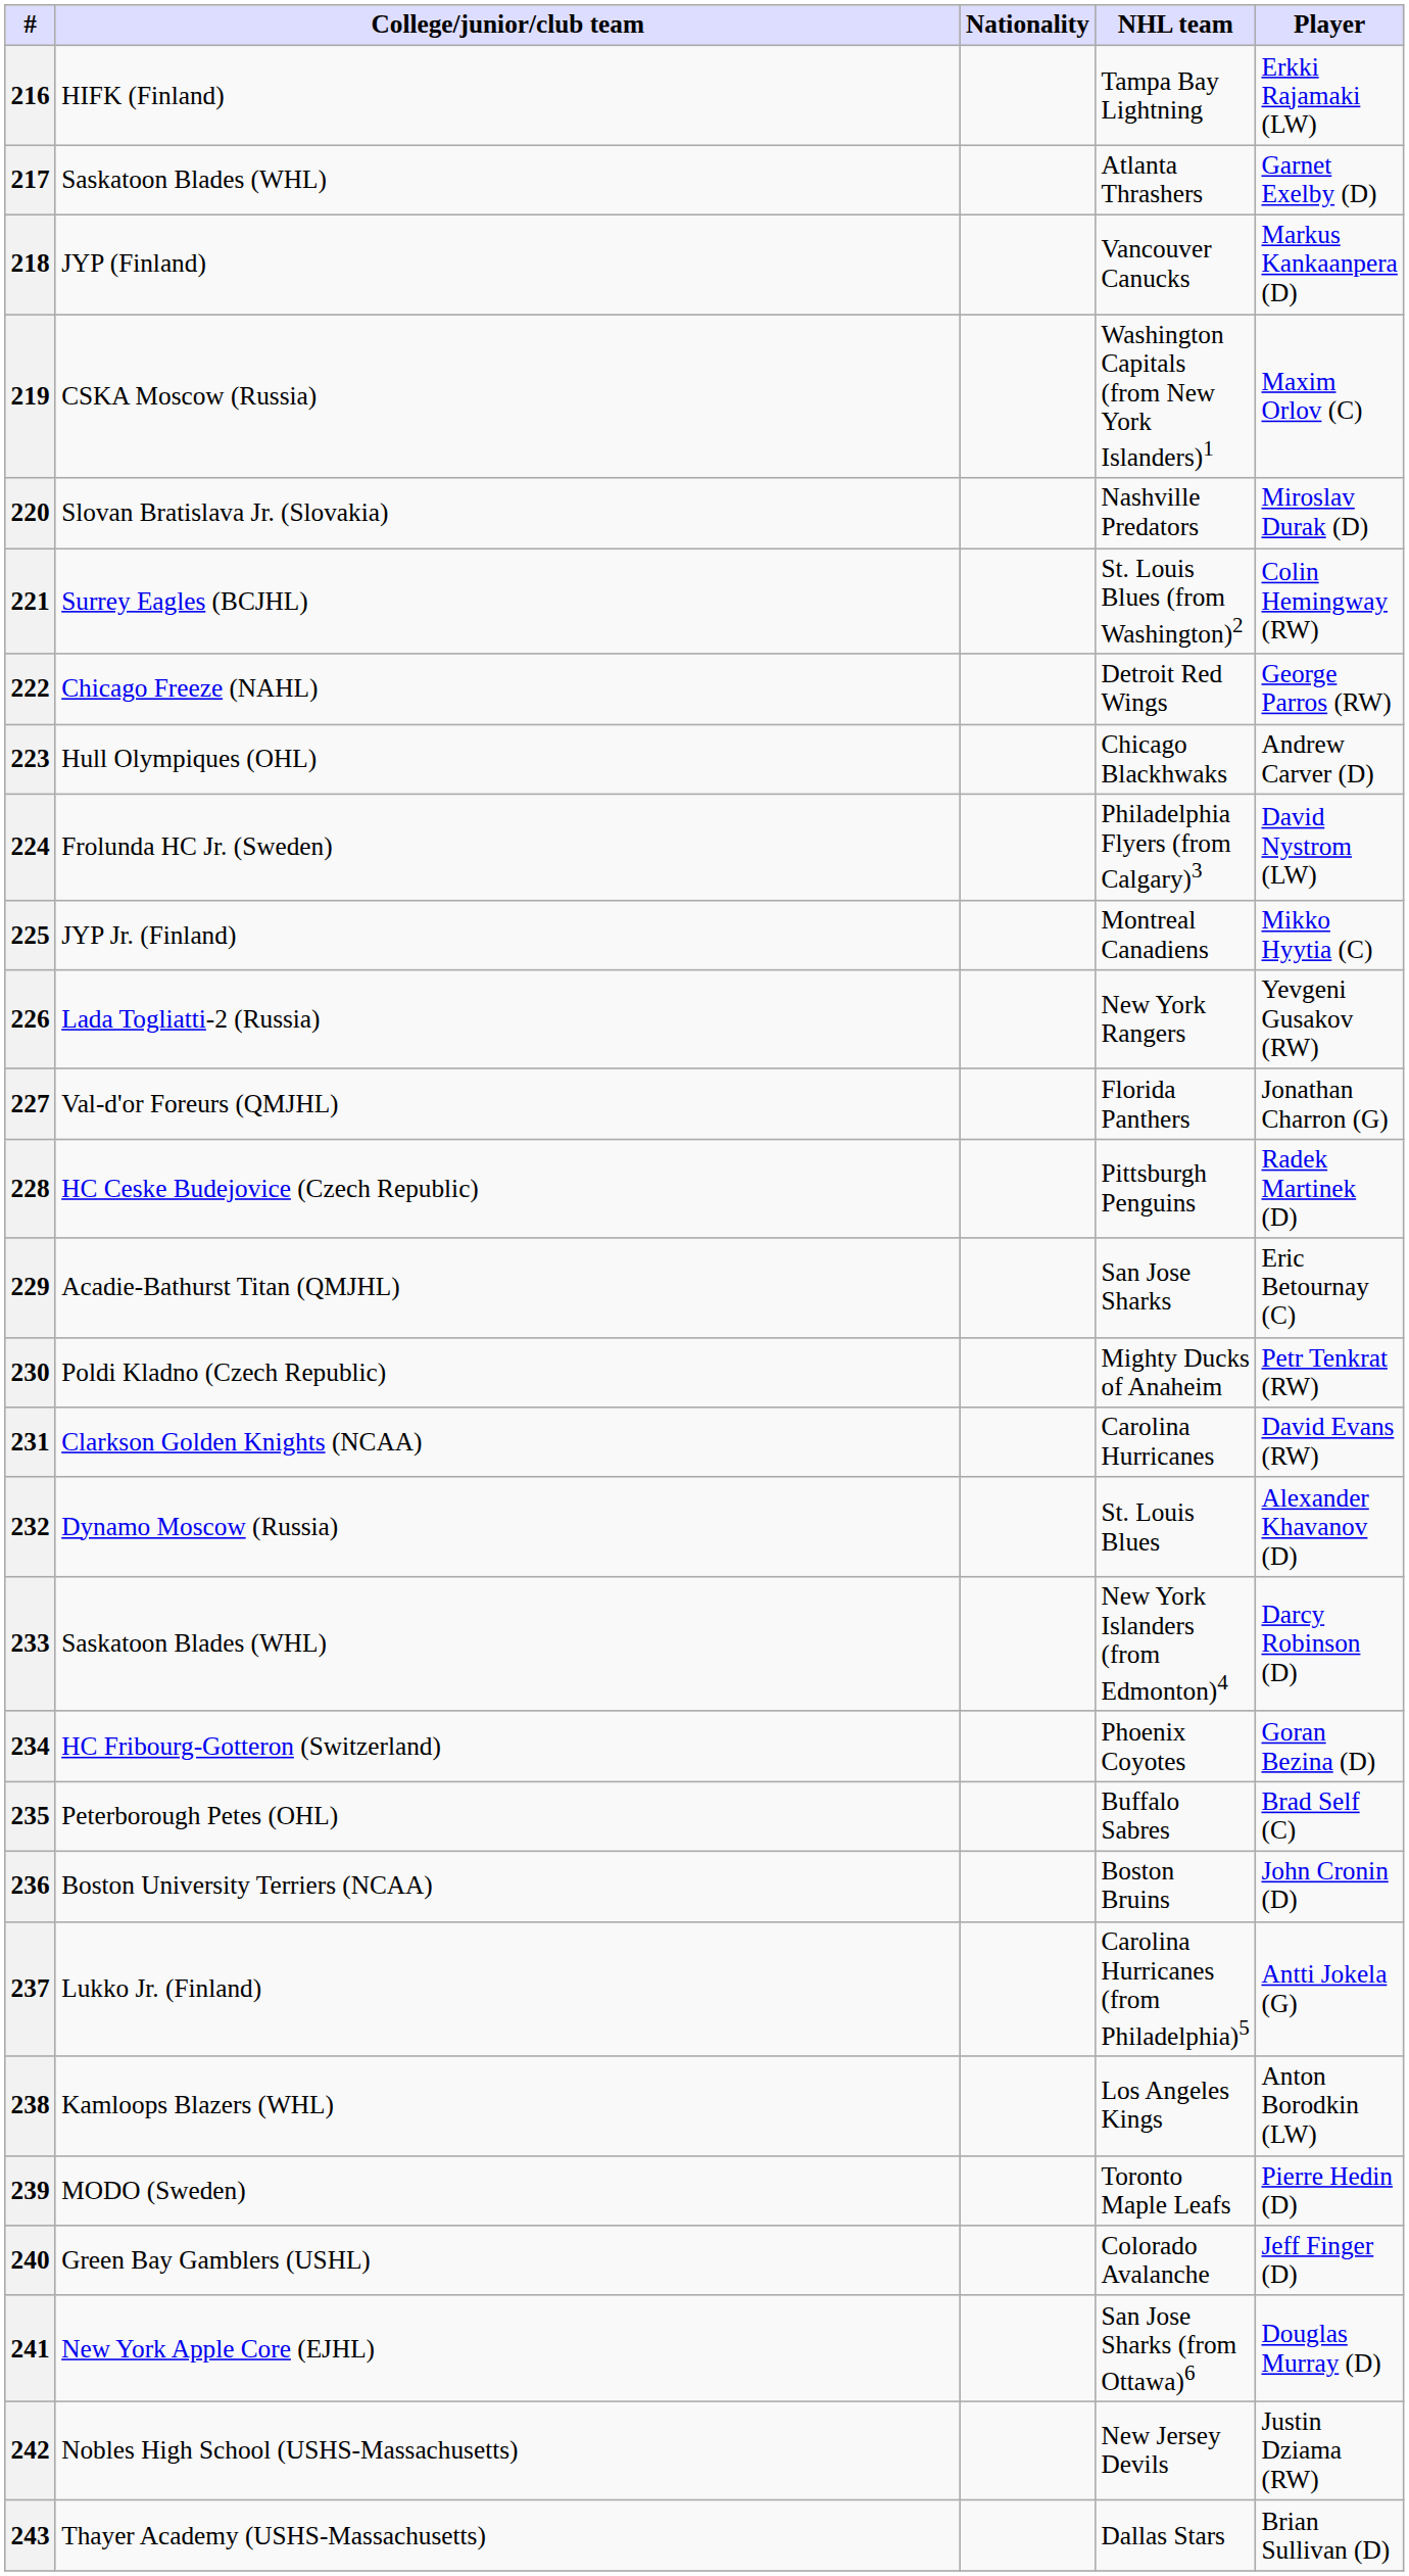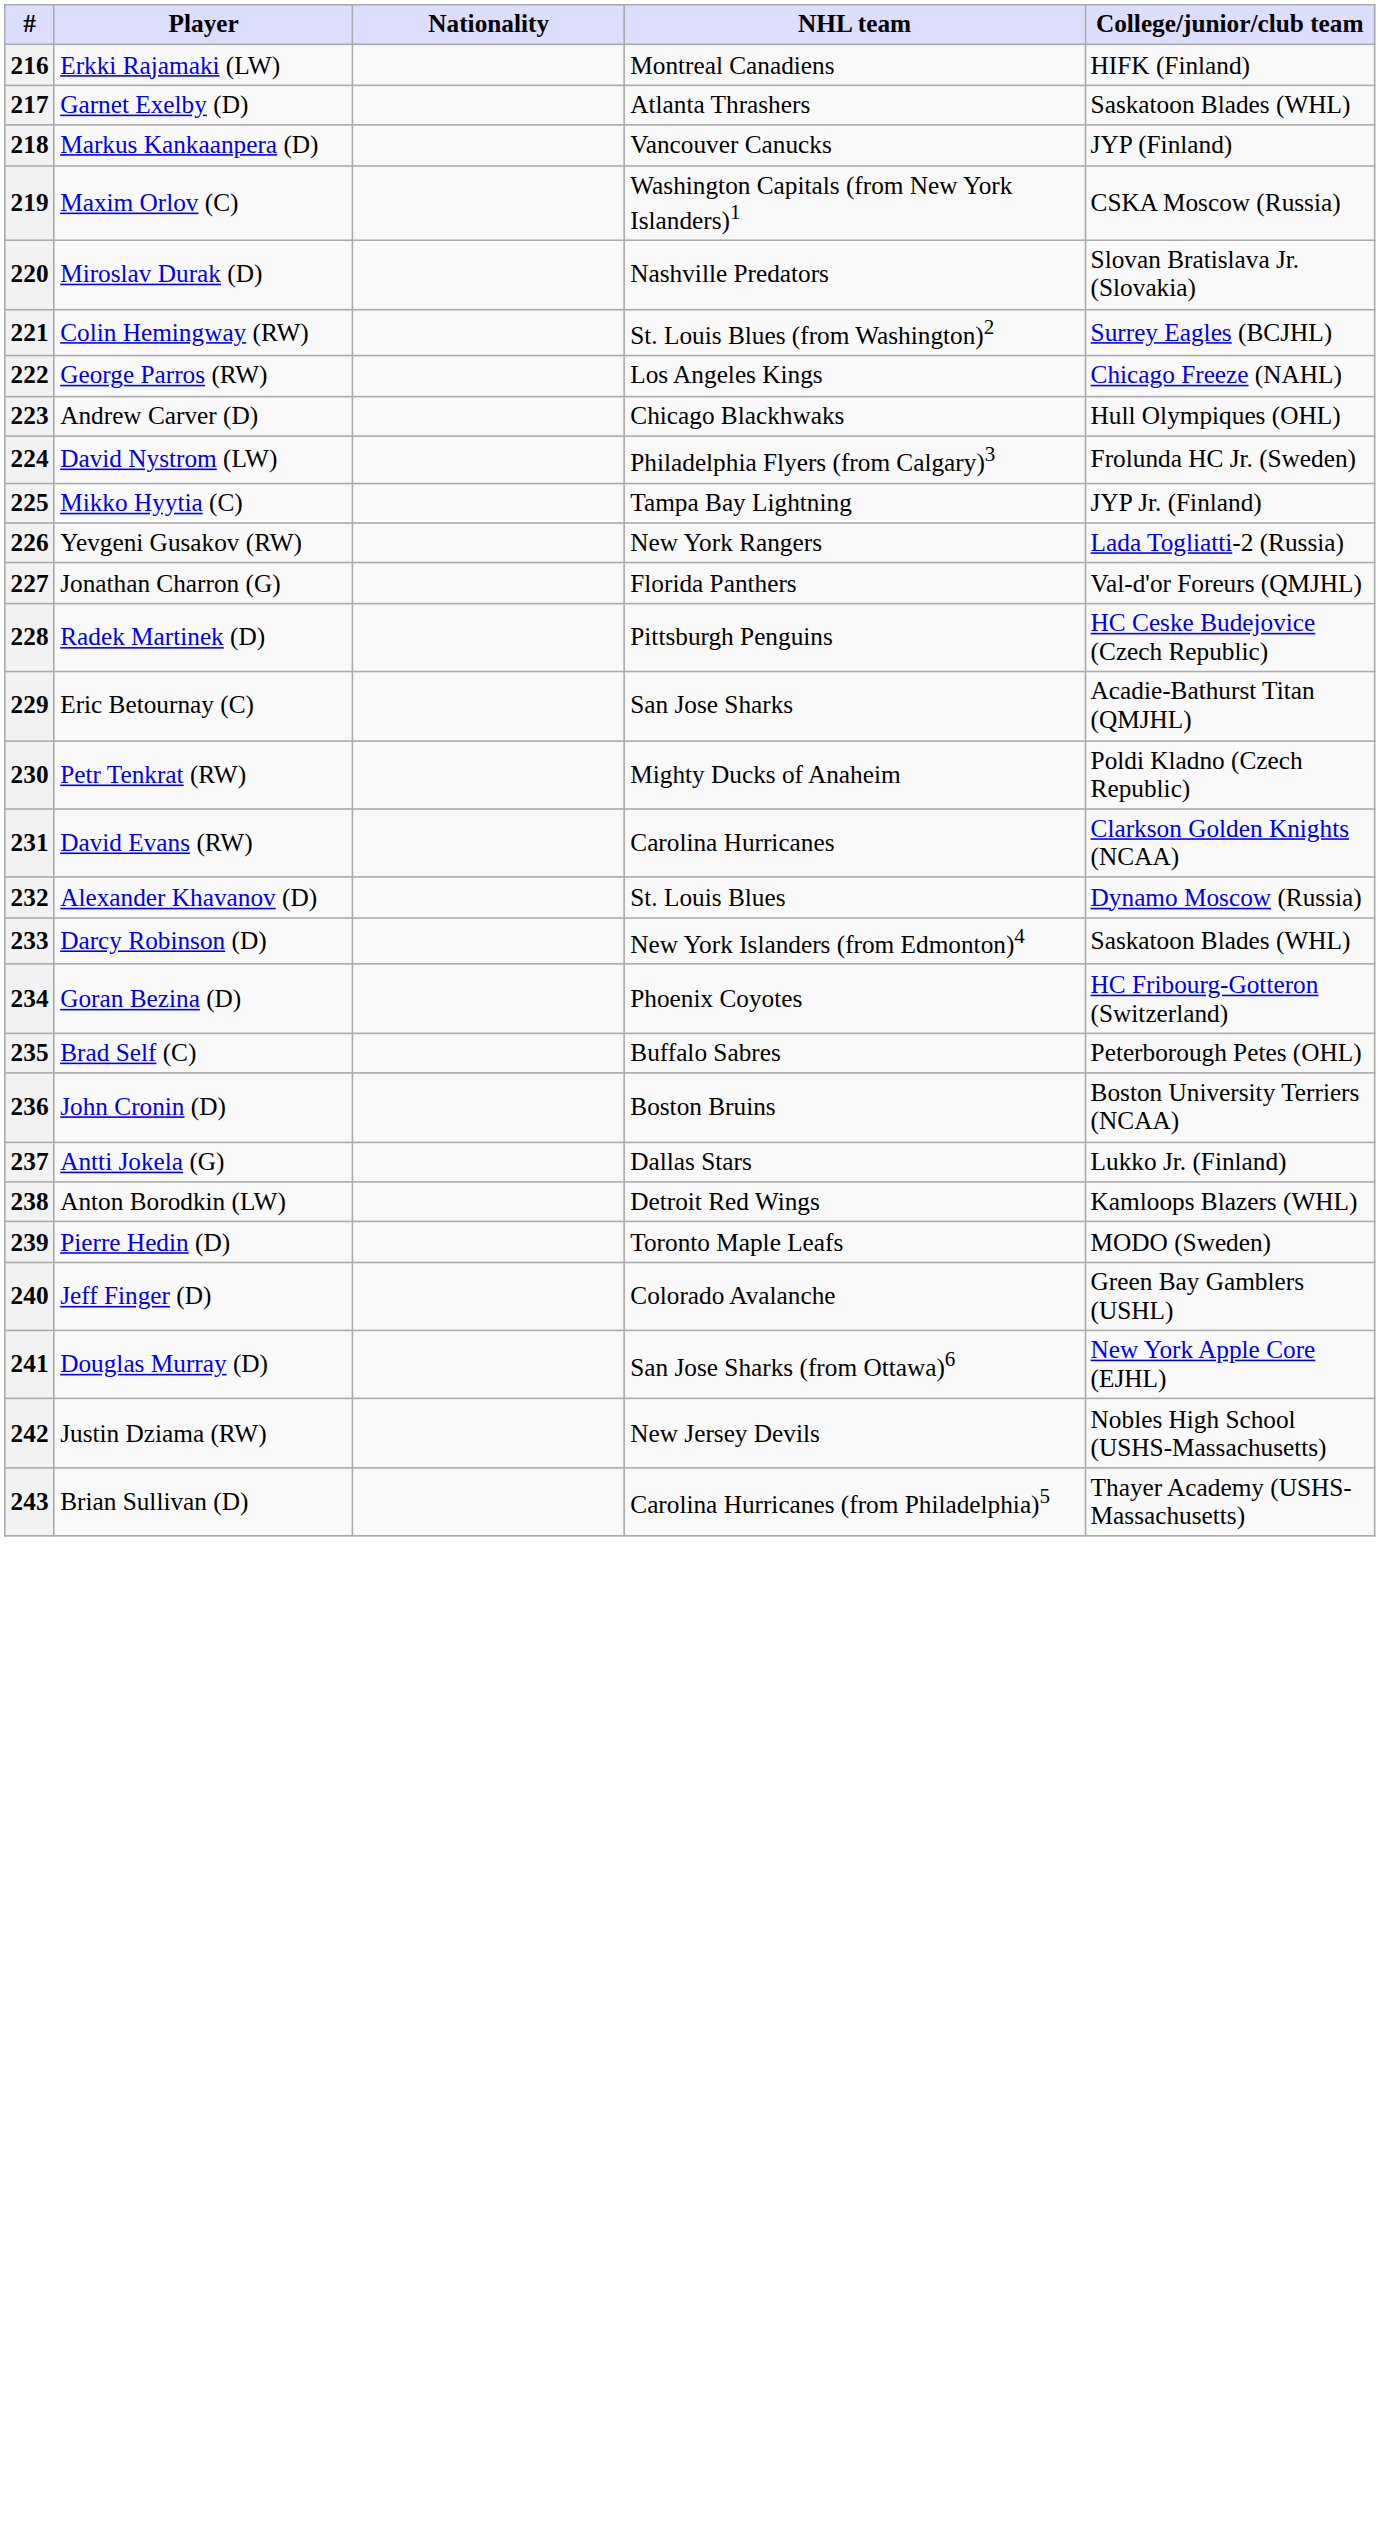 <table class="wikitable">
 <tr>
 <th style="background:#ddf; width:2.75%;">#</th>
-<th style="background:#ddf; width:100.0%;">College/junior/club team</th>
+<th style="background:#ddf; width:22.0%;">Player</th>
 <th style="background:#ddf; width:20.0%;">Nationality</th>
 <th style="background:#ddf; width:34.0%;">NHL team</th>
-<th style="background:#ddf; width:22.0%;">Player</th>
+<th style="background:#ddf; width:100.0%;">College/junior/club team</th>
 </tr>
 <tr>
 <th>216</th>
+<td><a href='#'>Erkki Rajamaki</a> (LW)</td>
+<td></td>
+<td>Montreal Canadiens</td>
 <td>HIFK (Finland)</td>
-<td></td>
-<td>Tampa Bay Lightning</td>
-<td><a href='#'>Erkki Rajamaki</a> (LW)</td>
 </tr>
 <tr>
 <th>217</th>
-<td>Saskatoon Blades (WHL)</td>
+<td><a href='#'>Garnet Exelby</a> (D)</td>
 <td></td>
 <td>Atlanta Thrashers</td>
-<td><a href='#'>Garnet Exelby</a> (D)</td>
+<td>Saskatoon Blades (WHL)</td>
 </tr>
 <tr>
 <th>218</th>
-<td>JYP (Finland)</td>
+<td><a href='#'>Markus Kankaanpera</a> (D)</td>
 <td></td>
 <td>Vancouver Canucks</td>
-<td><a href='#'>Markus Kankaanpera</a> (D)</td>
+<td>JYP (Finland)</td>
 </tr>
 <tr>
 <th>219</th>
-<td>CSKA Moscow (Russia)</td>
+<td><a href='#'>Maxim Orlov</a> (C)</td>
 <td></td>
 <td>Washington Capitals (from New York Islanders)<sup>1</sup></td>
-<td><a href='#'>Maxim Orlov</a> (C)</td>
+<td>CSKA Moscow (Russia)</td>
 </tr>
 <tr>
 <th>220</th>
-<td>Slovan Bratislava Jr. (Slovakia)</td>
+<td><a href='#'>Miroslav Durak</a> (D)</td>
 <td></td>
 <td>Nashville Predators</td>
-<td><a href='#'>Miroslav Durak</a> (D)</td>
+<td>Slovan Bratislava Jr. (Slovakia)</td>
 </tr>
 <tr>
 <th>221</th>
-<td><a href='#'>Surrey Eagles</a> (BCJHL)</td>
+<td><a href='#'>Colin Hemingway</a> (RW)</td>
 <td></td>
 <td>St. Louis Blues (from Washington)<sup>2</sup></td>
-<td><a href='#'>Colin Hemingway</a> (RW)</td>
+<td><a href='#'>Surrey Eagles</a> (BCJHL)</td>
 </tr>
 <tr>
 <th>222</th>
+<td><a href='#'>George Parros</a> (RW)</td>
+<td></td>
+<td>Los Angeles Kings</td>
 <td><a href='#'>Chicago Freeze</a> (NAHL)</td>
-<td></td>
-<td>Detroit Red Wings</td>
-<td><a href='#'>George Parros</a> (RW)</td>
 </tr>
 <tr>
 <th>223</th>
-<td>Hull Olympiques (OHL)</td>
+<td>Andrew Carver (D)</td>
 <td></td>
 <td>Chicago Blackhwaks</td>
-<td>Andrew Carver (D)</td>
+<td>Hull Olympiques (OHL)</td>
 </tr>
 <tr>
 <th>224</th>
-<td>Frolunda HC Jr. (Sweden)</td>
+<td><a href='#'>David Nystrom</a> (LW)</td>
 <td></td>
 <td>Philadelphia Flyers (from Calgary)<sup>3</sup></td>
-<td><a href='#'>David Nystrom</a> (LW)</td>
+<td>Frolunda HC Jr. (Sweden)</td>
 </tr>
 <tr>
 <th>225</th>
+<td><a href='#'>Mikko Hyytia</a> (C)</td>
+<td></td>
+<td>Tampa Bay Lightning</td>
 <td>JYP Jr. (Finland)</td>
-<td></td>
-<td>Montreal Canadiens</td>
-<td><a href='#'>Mikko Hyytia</a> (C)</td>
 </tr>
 <tr>
 <th>226</th>
-<td><a href='#'>Lada Togliatti</a>-2 (Russia)</td>
+<td>Yevgeni Gusakov (RW)</td>
 <td></td>
 <td>New York Rangers</td>
-<td>Yevgeni Gusakov (RW)</td>
+<td><a href='#'>Lada Togliatti</a>-2 (Russia)</td>
 </tr>
 <tr>
 <th>227</th>
-<td>Val-d'or Foreurs (QMJHL)</td>
+<td>Jonathan Charron (G)</td>
 <td></td>
 <td>Florida Panthers</td>
-<td>Jonathan Charron (G)</td>
+<td>Val-d'or Foreurs (QMJHL)</td>
 </tr>
 <tr>
 <th>228</th>
-<td><a href='#'>HC Ceske Budejovice</a> (Czech Republic)</td>
+<td><a href='#'>Radek Martinek</a> (D)</td>
 <td></td>
 <td>Pittsburgh Penguins</td>
-<td><a href='#'>Radek Martinek</a> (D)</td>
+<td><a href='#'>HC Ceske Budejovice</a> (Czech Republic)</td>
 </tr>
 <tr>
 <th>229</th>
-<td>Acadie-Bathurst Titan (QMJHL)</td>
+<td>Eric Betournay (C)</td>
 <td></td>
 <td>San Jose Sharks</td>
-<td>Eric Betournay (C)</td>
+<td>Acadie-Bathurst Titan (QMJHL)</td>
 </tr>
 <tr>
 <th>230</th>
-<td>Poldi Kladno (Czech Republic)</td>
+<td><a href='#'>Petr Tenkrat</a> (RW)</td>
 <td></td>
 <td>Mighty Ducks of Anaheim</td>
-<td><a href='#'>Petr Tenkrat</a> (RW)</td>
+<td>Poldi Kladno (Czech Republic)</td>
 </tr>
 <tr>
 <th>231</th>
-<td><a href='#'>Clarkson Golden Knights</a> (NCAA)</td>
+<td><a href='#'>David Evans</a> (RW)</td>
 <td></td>
 <td>Carolina Hurricanes</td>
-<td><a href='#'>David Evans</a> (RW)</td>
+<td><a href='#'>Clarkson Golden Knights</a> (NCAA)</td>
 </tr>
 <tr>
 <th>232</th>
-<td><a href='#'>Dynamo Moscow</a> (Russia)</td>
+<td><a href='#'>Alexander Khavanov</a> (D)</td>
 <td></td>
 <td>St. Louis Blues</td>
-<td><a href='#'>Alexander Khavanov</a> (D)</td>
+<td><a href='#'>Dynamo Moscow</a> (Russia)</td>
 </tr>
 <tr>
 <th>233</th>
-<td>Saskatoon Blades (WHL)</td>
+<td><a href='#'>Darcy Robinson</a> (D)</td>
 <td></td>
 <td>New York Islanders (from Edmonton)<sup>4</sup></td>
-<td><a href='#'>Darcy Robinson</a> (D)</td>
+<td>Saskatoon Blades (WHL)</td>
 </tr>
 <tr>
 <th>234</th>
-<td><a href='#'>HC Fribourg-Gotteron</a> (Switzerland)</td>
+<td><a href='#'>Goran Bezina</a> (D)</td>
 <td></td>
 <td>Phoenix Coyotes</td>
-<td><a href='#'>Goran Bezina</a> (D)</td>
+<td><a href='#'>HC Fribourg-Gotteron</a> (Switzerland)</td>
 </tr>
 <tr>
 <th>235</th>
-<td>Peterborough Petes (OHL)</td>
+<td><a href='#'>Brad Self</a> (C)</td>
 <td></td>
 <td>Buffalo Sabres</td>
-<td><a href='#'>Brad Self</a> (C)</td>
+<td>Peterborough Petes (OHL)</td>
 </tr>
 <tr>
 <th>236</th>
-<td>Boston University Terriers (NCAA)</td>
+<td><a href='#'>John Cronin</a> (D)</td>
 <td></td>
 <td>Boston Bruins</td>
-<td><a href='#'>John Cronin</a> (D)</td>
+<td>Boston University Terriers (NCAA)</td>
 </tr>
 <tr>
 <th>237</th>
+<td><a href='#'>Antti Jokela</a> (G)</td>
+<td></td>
+<td>Dallas Stars</td>
 <td>Lukko Jr. (Finland)</td>
-<td></td>
-<td>Carolina Hurricanes (from Philadelphia)<sup>5</sup></td>
-<td><a href='#'>Antti Jokela</a> (G)</td>
 </tr>
 <tr>
 <th>238</th>
+<td>Anton Borodkin (LW)</td>
+<td></td>
+<td>Detroit Red Wings</td>
 <td>Kamloops Blazers (WHL)</td>
-<td></td>
-<td>Los Angeles Kings</td>
-<td>Anton Borodkin (LW)</td>
 </tr>
 <tr>
 <th>239</th>
-<td>MODO (Sweden)</td>
+<td><a href='#'>Pierre Hedin</a> (D)</td>
 <td></td>
 <td>Toronto Maple Leafs</td>
-<td><a href='#'>Pierre Hedin</a> (D)</td>
+<td>MODO (Sweden)</td>
 </tr>
 <tr>
 <th>240</th>
-<td>Green Bay Gamblers (USHL)</td>
+<td><a href='#'>Jeff Finger</a> (D)</td>
 <td></td>
 <td>Colorado Avalanche</td>
-<td><a href='#'>Jeff Finger</a> (D)</td>
+<td>Green Bay Gamblers (USHL)</td>
 </tr>
 <tr>
 <th>241</th>
-<td><a href='#'>New York Apple Core</a> (EJHL)</td>
+<td><a href='#'>Douglas Murray</a> (D)</td>
 <td></td>
 <td>San Jose Sharks (from Ottawa)<sup>6</sup></td>
-<td><a href='#'>Douglas Murray</a> (D)</td>
+<td><a href='#'>New York Apple Core</a> (EJHL)</td>
 </tr>
 <tr>
 <th>242</th>
-<td>Nobles High School (USHS-Massachusetts)</td>
+<td>Justin Dziama (RW)</td>
 <td></td>
 <td>New Jersey Devils</td>
-<td>Justin Dziama (RW)</td>
+<td>Nobles High School (USHS-Massachusetts)</td>
 </tr>
 <tr>
 <th>243</th>
+<td>Brian Sullivan (D)</td>
+<td></td>
+<td>Carolina Hurricanes (from Philadelphia)<sup>5</sup></td>
 <td>Thayer Academy (USHS-Massachusetts)</td>
-<td></td>
-<td>Dallas Stars</td>
-<td>Brian Sullivan (D)</td>
 </tr>
 </table>
